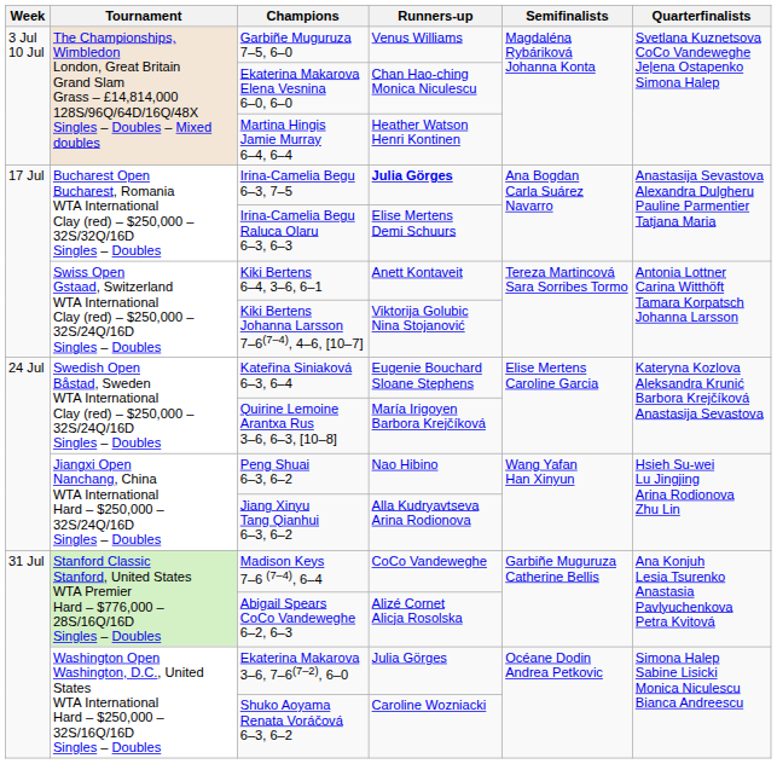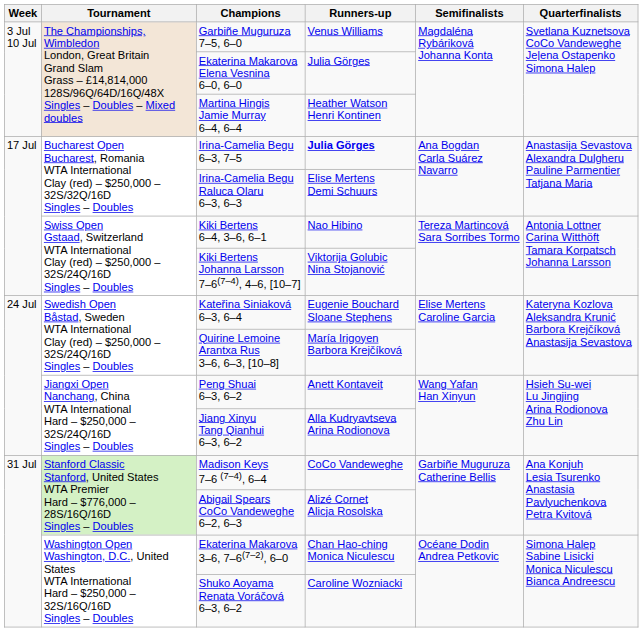 <table class=wikitable style=font-size:95%>
 <tr>
 <th style="width:48px;">Week</th>
 <th style="width:248px;">Tournament</th>
 <th style="width:200px;">Champions</th>
 <th style="width:200px;">Runners-up</th>
 <th style="width:190px;">Semifinalists</th>
 <th style="width:190px;">Quarterfinalists</th>
 </tr>
 <tr valign=top>
 <td rowspan=3>3 Jul <br>10 Jul</td>
 <td style="background:#F3E6D7;" rowspan="3"><a href='#'>The Championships, Wimbledon</a><br> London, Great Britain<br>Grand Slam<br>Grass – £14,814,000<br>128S/96Q/64D/16Q/48X<br><a href='#'>Singles</a> – <a href='#'>Doubles</a> – <a href='#'>Mixed doubles</a></td>
 <td> <a href='#'>Garbiñe Muguruza</a> <br> 7–5, 6–0</td>
 <td> <a href='#'>Venus Williams</a></td>
 <td rowspan=3> <a href='#'>Magdaléna Rybáriková</a><br> <a href='#'>Johanna Konta</a></td>
 <td rowspan=3> <a href='#'>Svetlana Kuznetsova</a><br> <a href='#'>CoCo Vandeweghe</a><br>  <a href='#'>Jeļena Ostapenko</a><br> <a href='#'>Simona Halep</a></td>
 </tr>
 <tr valign=top>
 <td> <a href='#'>Ekaterina Makarova</a> <br>  <a href='#'>Elena Vesnina</a> <br> 6–0, 6–0</td>
-<td> <a href='#'>Chan Hao-ching</a> <br>  <a href='#'>Monica Niculescu</a></td>
+<td> <a href='#'>Julia Görges</a></td>
 </tr>
 <tr valign=top>
 <td> <a href='#'>Martina Hingis</a> <br>  <a href='#'>Jamie Murray</a> <br> 6–4, 6–4</td>
 <td> <a href='#'>Heather Watson</a> <br>  <a href='#'>Henri Kontinen</a></td>
 </tr>
 <tr valign=top>
 <td rowspan=4>17 Jul</td>
 <td style="background:#fff;" rowspan="2"><a href='#'>Bucharest Open</a> <br>  <a href='#'>Bucharest</a>, Romania<br>WTA International<br>Clay (red) – $250,000 – 32S/32Q/16D<br><a href='#'>Singles</a> – <a href='#'>Doubles</a></td>
 <td> <a href='#'>Irina-Camelia Begu</a> <br> 6–3, 7–5</td>
 <td><strong> <a href='#'>Julia Görges</a></strong></td>
 <td rowspan=2> <a href='#'>Ana Bogdan</a> <br>  <a href='#'>Carla Suárez Navarro</a></td>
 <td rowspan=2> <a href='#'>Anastasija Sevastova</a> <br> <a href='#'>Alexandra Dulgheru</a> <br> <a href='#'>Pauline Parmentier</a> <br>  <a href='#'>Tatjana Maria</a></td>
 </tr>
 <tr valign=top>
 <td> <a href='#'>Irina-Camelia Begu</a> <br>  <a href='#'>Raluca Olaru</a> <br> 6–3, 6–3</td>
 <td> <a href='#'>Elise Mertens</a> <br>  <a href='#'>Demi Schuurs</a></td>
 </tr>
 <tr valign=top>
 <td style="background:#fff;" rowspan="2"><a href='#'>Swiss Open</a><br> <a href='#'>Gstaad</a>, Switzerland<br>WTA International<br>Clay (red) – $250,000 – 32S/24Q/16D<br><a href='#'>Singles</a> – <a href='#'>Doubles</a></td>
 <td> <a href='#'>Kiki Bertens</a> <br> 6–4, 3–6, 6–1</td>
-<td> <a href='#'>Anett Kontaveit</a></td>
+<td> <a href='#'>Nao Hibino</a></td>
 <td rowspan=2> <a href='#'>Tereza Martincová</a> <br>  <a href='#'>Sara Sorribes Tormo</a></td>
 <td rowspan=2> <a href='#'>Antonia Lottner</a><br> <a href='#'>Carina Witthöft</a><br> <a href='#'>Tamara Korpatsch</a><br>  <a href='#'>Johanna Larsson</a></td>
 </tr>
 <tr valign=top>
 <td> <a href='#'>Kiki Bertens</a> <br>  <a href='#'>Johanna Larsson</a><br> 7–6<sup>(7–4)</sup>, 4–6, [10–7]</td>
 <td> <a href='#'>Viktorija Golubic</a> <br>  <a href='#'>Nina Stojanović</a></td>
 </tr>
 <tr valign=top>
 <td rowspan=4>24 Jul</td>
 <td style="background:#fff;" rowspan="2"><a href='#'>Swedish Open</a> <br> <a href='#'>Båstad</a>, Sweden<br>WTA International<br>Clay (red) – $250,000 – 32S/24Q/16D<br><a href='#'>Singles</a> – <a href='#'>Doubles</a></td>
 <td> <a href='#'>Kateřina Siniaková</a> <br> 6–3, 6–4</td>
 <td> <a href='#'>Eugenie Bouchard</a><br> <a href='#'>Sloane Stephens</a></td>
 <td rowspan=2> <a href='#'>Elise Mertens</a> <br>  <a href='#'>Caroline Garcia</a></td>
 <td rowspan=2> <a href='#'>Kateryna Kozlova</a> <br>  <a href='#'>Aleksandra Krunić</a> <br> <a href='#'>Barbora Krejčíková</a> <br> <a href='#'>Anastasija Sevastova</a></td>
 </tr>
 <tr valign=top>
 <td> <a href='#'>Quirine Lemoine</a> <br>  <a href='#'>Arantxa Rus</a> <br> 3–6, 6–3, [10–8]</td>
 <td> <a href='#'>María Irigoyen</a> <br>  <a href='#'>Barbora Krejčíková</a></td>
 </tr>
 <tr valign=top>
 <td style="background:#fff;" rowspan="2"><a href='#'>Jiangxi Open</a><br> <a href='#'>Nanchang</a>, China<br>WTA International<br>Hard – $250,000 – 32S/24Q/16D<br><a href='#'>Singles</a> – <a href='#'>Doubles</a></td>
 <td> <a href='#'>Peng Shuai</a> <br> 6–3, 6–2</td>
-<td> <a href='#'>Nao Hibino</a></td>
+<td> <a href='#'>Anett Kontaveit</a></td>
 <td rowspan=2> <a href='#'>Wang Yafan</a> <br>  <a href='#'>Han Xinyun</a></td>
 <td rowspan=2> <a href='#'>Hsieh Su-wei</a> <br>  <a href='#'>Lu Jingjing</a> <br>  <a href='#'>Arina Rodionova</a> <br>  <a href='#'>Zhu Lin</a></td>
 </tr>
 <tr valign=top>
 <td> <a href='#'>Jiang Xinyu</a> <br>  <a href='#'>Tang Qianhui</a> <br> 6–3, 6–2</td>
 <td> <a href='#'>Alla Kudryavtseva</a> <br>  <a href='#'>Arina Rodionova</a></td>
 </tr>
 <tr valign=top>
 <td rowspan=4>31 Jul</td>
 <td style="background:#D4F1C5;" rowspan="2"><a href='#'>Stanford Classic</a><br> <a href='#'>Stanford</a>, United States<br>WTA Premier<br>Hard – $776,000 – 28S/16Q/16D<br><a href='#'>Singles</a> – <a href='#'>Doubles</a></td>
 <td> <a href='#'>Madison Keys</a> <br> 7–6 <sup>(7–4)</sup>, 6–4</td>
 <td> <a href='#'>CoCo Vandeweghe</a></td>
 <td rowspan=2> <a href='#'>Garbiñe Muguruza</a> <br>  <a href='#'>Catherine Bellis</a></td>
 <td rowspan=2> <a href='#'>Ana Konjuh</a><br> <a href='#'>Lesia Tsurenko</a><br> <a href='#'>Anastasia Pavlyuchenkova</a> <br> <a href='#'>Petra Kvitová</a></td>
 </tr>
 <tr valign=top>
 <td> <a href='#'>Abigail Spears</a> <br>  <a href='#'>CoCo Vandeweghe</a> <br> 6–2, 6–3</td>
 <td> <a href='#'>Alizé Cornet</a> <br>  <a href='#'>Alicja Rosolska</a></td>
 </tr>
 <tr valign=top>
 <td style="background:#fff;" rowspan="2"><a href='#'>Washington Open</a><br> <a href='#'>Washington, D.C.</a>, United States<br>WTA International<br>Hard – $250,000 – 32S/16Q/16D<br><a href='#'>Singles</a> – <a href='#'>Doubles</a></td>
 <td> <a href='#'>Ekaterina Makarova</a> <br>3–6, 7–6<sup>(7–2)</sup>, 6–0</td>
-<td> <a href='#'>Julia Görges</a></td>
+<td> <a href='#'>Chan Hao-ching</a> <br>  <a href='#'>Monica Niculescu</a></td>
 <td rowspan=2> <a href='#'>Océane Dodin</a> <br>  <a href='#'>Andrea Petkovic</a></td>
 <td rowspan=2> <a href='#'>Simona Halep</a><br> <a href='#'>Sabine Lisicki</a> <br> <a href='#'>Monica Niculescu</a><br>  <a href='#'>Bianca Andreescu</a></td>
 </tr>
 <tr valign=top>
 <td> <a href='#'>Shuko Aoyama</a><br> <a href='#'>Renata Voráčová</a><br>6–3, 6–2</td>
 <td> <a href='#'>Caroline Wozniacki</a></td>
 </tr>
 </table>
